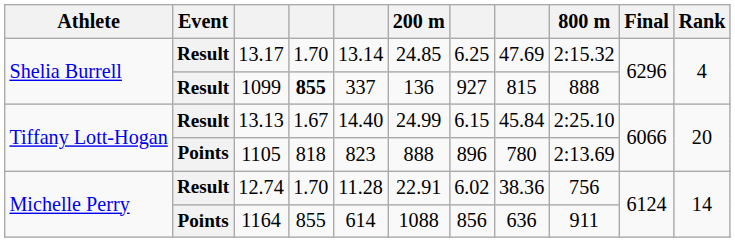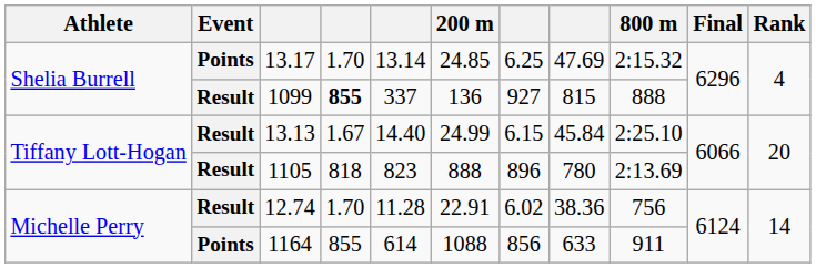 <table class=wikitable style=font-size:90%;text-align:center>
 <tr>
 <th>Athlete</th>
 <th>Event</th>
 <th></th>
 <th></th>
 <th></th>
 <th>200 m</th>
 <th></th>
 <th></th>
 <th>800 m</th>
 <th>Final</th>
 <th>Rank</th>
 </tr>
 <tr>
 <td align=left rowspan=2><a href='#'>Shelia Burrell</a></td>
-<th style=font-size:95%>Result</th>
+<th style=font-size:95%>Points</th>
 <td>13.17</td>
 <td>1.70</td>
 <td>13.14</td>
 <td>24.85</td>
 <td>6.25</td>
 <td>47.69</td>
 <td>2:15.32</td>
 <td rowspan=2>6296</td>
 <td rowspan=2>4</td>
 </tr>
 <tr>
 <th style=font-size:95%>Result</th>
 <td>1099</td>
 <td><strong>855</strong></td>
 <td>337</td>
 <td>136</td>
 <td>927</td>
 <td>815</td>
 <td>888</td>
 </tr>
 <tr>
 <td align=left rowspan=2><a href='#'>Tiffany Lott-Hogan</a></td>
 <th style=font-size:95%>Result</th>
 <td>13.13</td>
 <td>1.67</td>
 <td>14.40</td>
 <td>24.99</td>
 <td>6.15</td>
 <td>45.84</td>
 <td>2:25.10</td>
 <td rowspan=2>6066</td>
 <td rowspan=2>20</td>
 </tr>
 <tr>
-<th style=font-size:95%>Points</th>
+<th style=font-size:95%>Result</th>
 <td>1105</td>
 <td>818</td>
 <td>823</td>
 <td>888</td>
 <td>896</td>
 <td>780</td>
 <td>2:13.69</td>
 </tr>
 <tr>
 <td align=left rowspan=2><a href='#'>Michelle Perry</a></td>
 <th style=font-size:95%>Result</th>
 <td>12.74</td>
 <td>1.70</td>
 <td>11.28</td>
 <td>22.91</td>
 <td>6.02</td>
 <td>38.36</td>
 <td>756</td>
 <td rowspan=2>6124</td>
 <td rowspan=2>14</td>
 </tr>
 <tr>
 <th style=font-size:95%>Points</th>
 <td>1164</td>
 <td>855</td>
 <td>614</td>
 <td>1088</td>
 <td>856</td>
-<td>636</td>
+<td>633</td>
 <td>911</td>
 </tr>
 </table>
